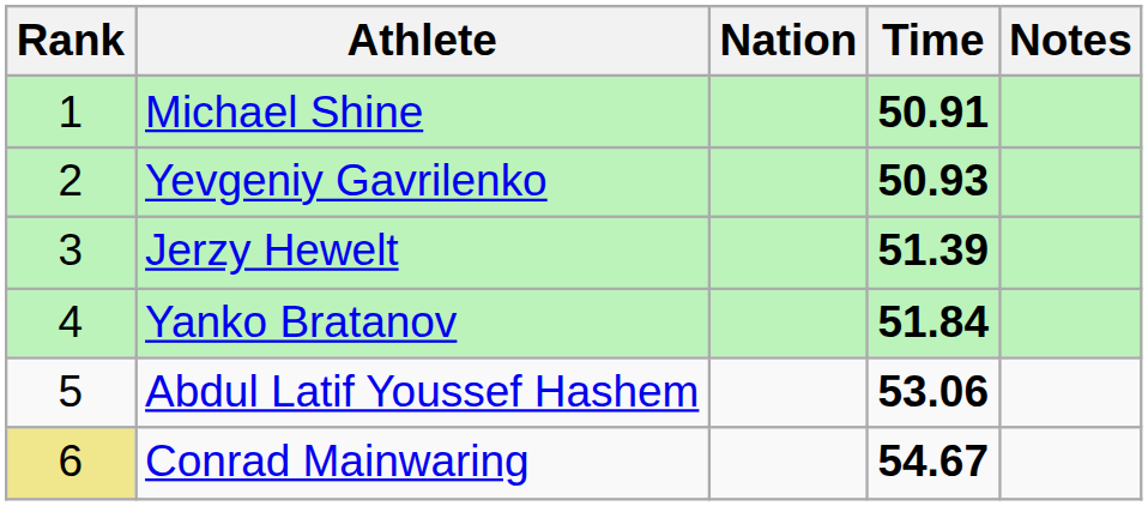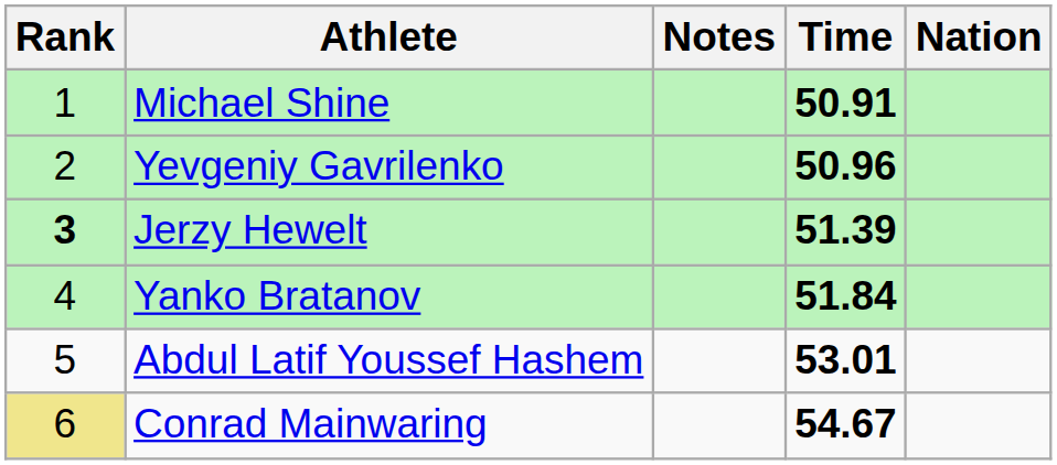 <table class="wikitable sortable" style="text-align:center">
 <tr>
 <th>Rank</th>
 <th>Athlete</th>
+<th>Notes</th>
+<th>Time</th>
 <th>Nation</th>
-<th>Time</th>
-<th>Notes</th>
 </tr>
 <tr style="background:#bbf3bb;">
 <td>1</td>
 <td align=left><a href='#'>Michael Shine</a></td>
+<td></td>
+<td><strong>50.91</strong></td>
 <td align=left></td>
-<td><strong>50.91</strong></td>
-<td></td>
 </tr>
 <tr style="background:#bbf3bb;">
 <td>2</td>
 <td align=left><a href='#'>Yevgeniy Gavrilenko</a></td>
+<td></td>
+<td><strong>50.96</strong></td>
 <td align=left></td>
-<td><strong>50.93</strong></td>
-<td></td>
 </tr>
 <tr style="background:#bbf3bb;">
-<td>3</td>
+<td><strong>3</strong></td>
 <td align=left><a href='#'>Jerzy Hewelt</a></td>
+<td></td>
+<td><strong>51.39</strong></td>
 <td align=left></td>
-<td><strong>51.39</strong></td>
-<td></td>
 </tr>
 <tr style="background:#bbf3bb;">
 <td>4</td>
 <td align=left><a href='#'>Yanko Bratanov</a></td>
+<td></td>
+<td><strong>51.84</strong></td>
 <td align=left></td>
-<td><strong>51.84</strong></td>
-<td></td>
 </tr>
 <tr>
 <td>5</td>
 <td align=left><a href='#'>Abdul Latif Youssef Hashem</a></td>
+<td></td>
+<td><strong>53.01</strong></td>
 <td align=left></td>
-<td><strong>53.06</strong></td>
-<td></td>
 </tr>
 <tr>
 <td style="background: khaki;">6</td>
 <td align=left><a href='#'>Conrad Mainwaring</a></td>
+<td></td>
+<td><strong>54.67</strong></td>
 <td align=left></td>
-<td><strong>54.67</strong></td>
-<td></td>
 </tr>
 </table>
